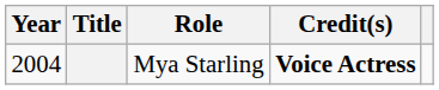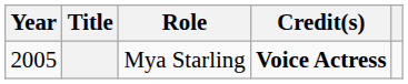 <table class="wikitable sortable plainrowheaders">
 <tr>
 <th scope="col">Year</th>
 <th scope="col">Title</th>
 <th scope="col">Role</th>
 <th scope="col">Credit(s)</th>
 <th scope="col" class="unsortable"></th>
 </tr>
 <tr>
-<td>2004</td>
+<td>2005</td>
 <th scope="row"></th>
 <td>Mya Starling</td>
 <td><strong>Voice Actress</strong></td>
 <td style="text-align: center;"></td>
 </tr>
 </table>
